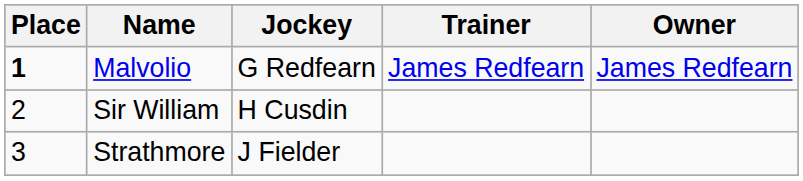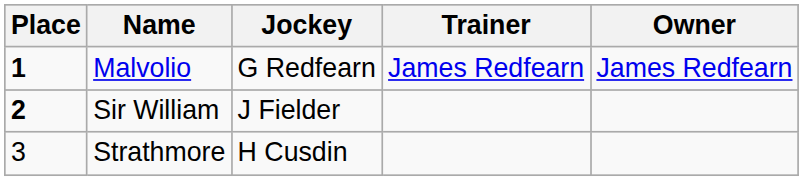 <table class="wikitable">
 <tr>
 <th>Place</th>
 <th>Name</th>
 <th>Jockey</th>
 <th>Trainer</th>
 <th>Owner</th>
 </tr>
 <tr>
 <td><strong>1</strong></td>
 <td><a href='#'>Malvolio</a></td>
 <td>G Redfearn</td>
 <td><a href='#'>James Redfearn</a></td>
 <td><a href='#'>James Redfearn</a></td>
 </tr>
 <tr>
-<td>2</td>
+<td><strong>2</strong></td>
 <td>Sir William</td>
-<td>H Cusdin</td>
+<td>J Fielder</td>
 <td></td>
 <td></td>
 </tr>
 <tr>
 <td>3</td>
 <td>Strathmore</td>
-<td>J Fielder</td>
+<td>H Cusdin</td>
 <td></td>
 </tr>
 </table>
